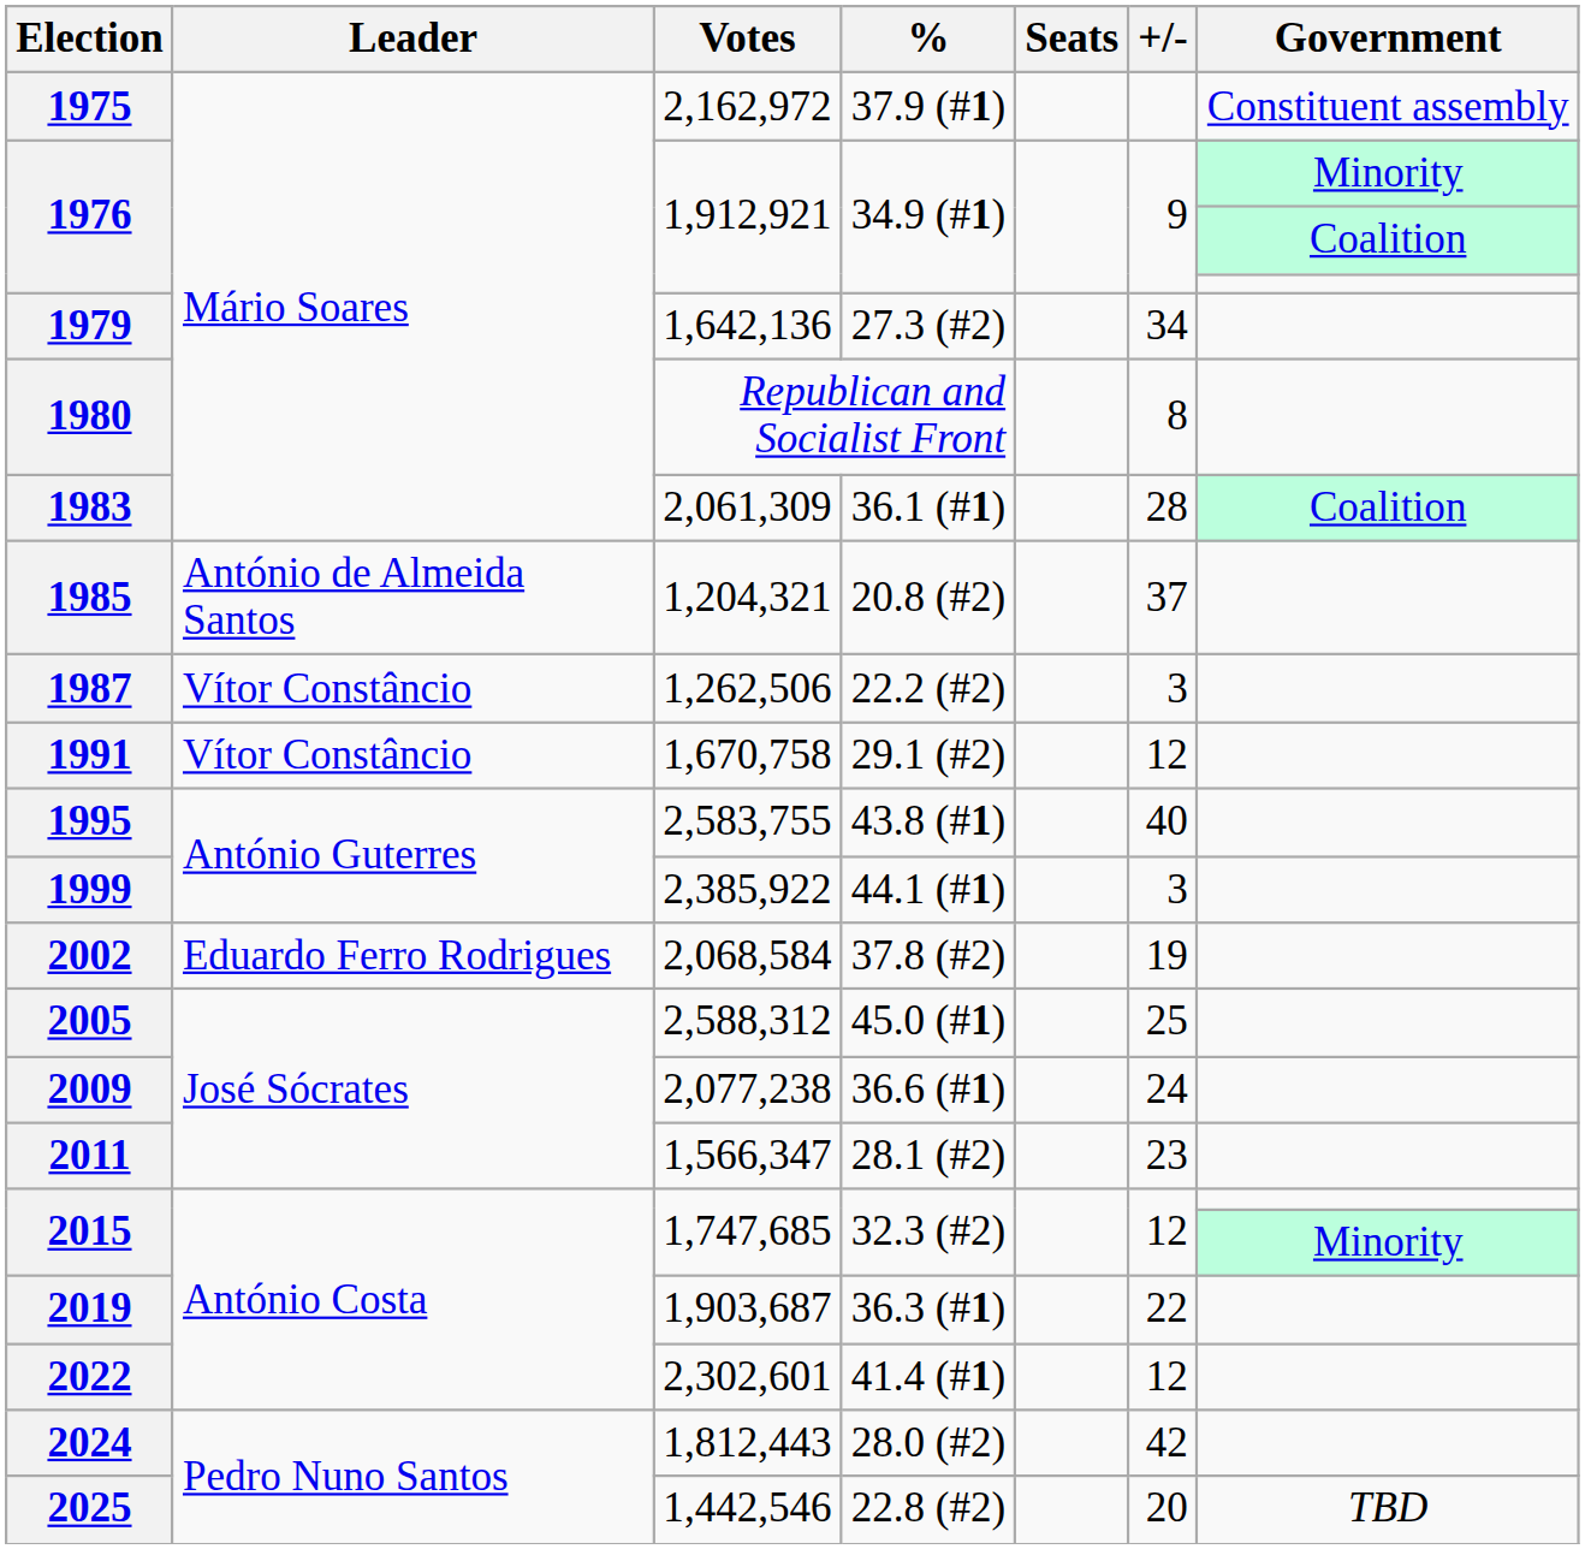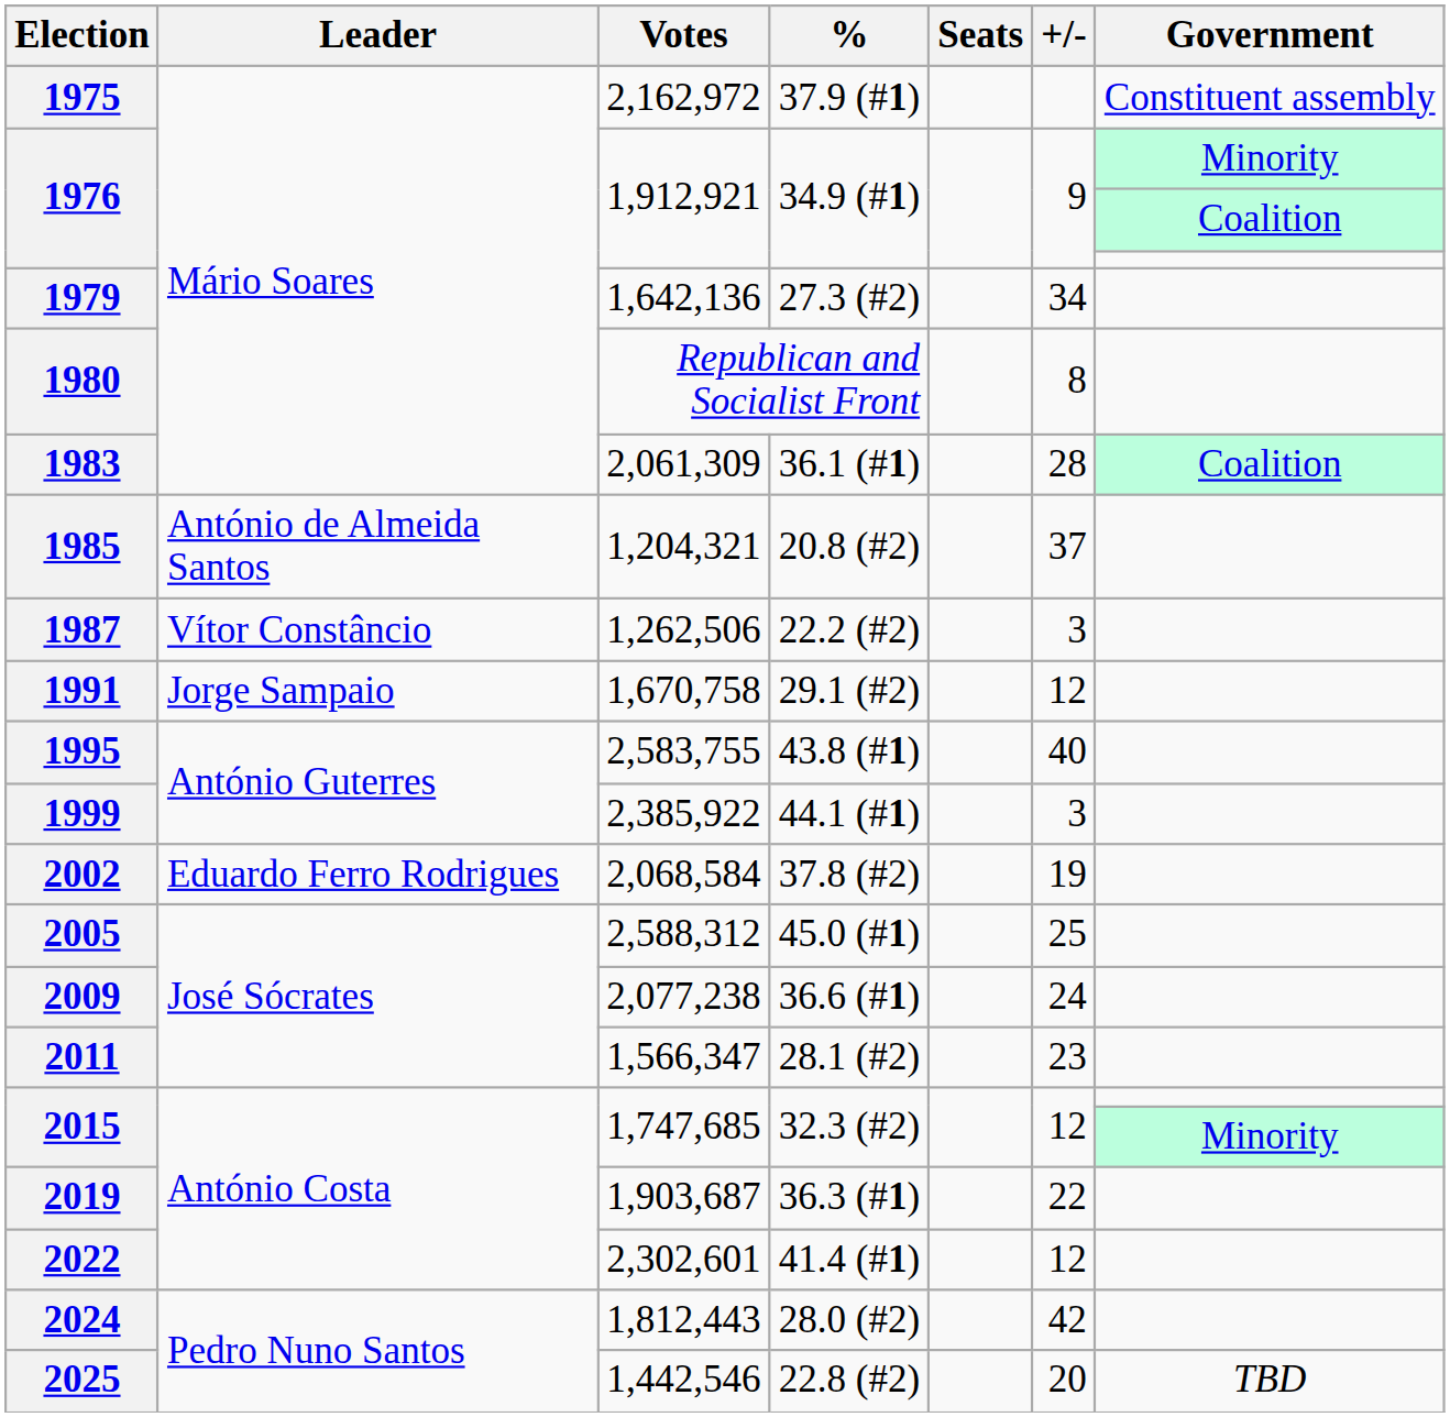 <table class="wikitable" style="text-align:right;">
 <tr>
 <th>Election</th>
 <th width="175px">Leader</th>
 <th>Votes</th>
 <th>%</th>
 <th>Seats</th>
 <th>+/-</th>
 <th>Government</th>
 </tr>
 <tr>
 <th><a href='#'>1975</a></th>
 <td rowspan="7" align=left><a href='#'>Mário Soares</a></td>
 <td>2,162,972</td>
 <td>37.9 (#<strong>1</strong>)</td>
 <td></td>
 <td></td>
 <td align=center><a href='#'>Constituent assembly</a></td>
 </tr>
 <tr>
 <th rowspan="3"><a href='#'>1976</a></th>
 <td rowspan="3">1,912,921</td>
 <td rowspan="3">34.9 (#<strong>1</strong>)</td>
 <td rowspan="3"></td>
 <td rowspan="3">9</td>
 <td style="background-color:#bbffdd" align="center"><a href='#'>Minority</a></td>
 </tr>
 <tr>
 <td style="background-color:#bbffdd" align="center"><a href='#'>Coalition</a></td>
 </tr>
 <tr>
 <td></td>
 </tr>
 <tr>
 <th><a href='#'>1979</a></th>
 <td>1,642,136</td>
 <td>27.3 (#2)</td>
 <td></td>
 <td>34</td>
 <td></td>
 </tr>
 <tr>
 <th><a href='#'>1980</a></th>
 <td colspan="2"><em><a href='#'>Republican and<br>Socialist Front</a></em></td>
 <td></td>
 <td>8</td>
 <td></td>
 </tr>
 <tr>
 <th><a href='#'>1983</a></th>
 <td>2,061,309</td>
 <td>36.1 (#<strong>1</strong>)</td>
 <td></td>
 <td>28</td>
 <td style="background-color:#bbffdd" align="center"><a href='#'>Coalition</a></td>
 </tr>
 <tr>
 <th><a href='#'>1985</a></th>
 <td align=left><a href='#'>António de Almeida Santos</a></td>
 <td>1,204,321</td>
 <td>20.8 (#2)</td>
 <td></td>
 <td>37</td>
 <td></td>
 </tr>
 <tr>
 <th><a href='#'>1987</a></th>
 <td align=left><a href='#'>Vítor Constâncio</a></td>
 <td>1,262,506</td>
 <td>22.2 (#2)</td>
 <td></td>
 <td>3</td>
 <td></td>
 </tr>
 <tr>
 <th><a href='#'>1991</a></th>
-<td align=left><a href='#'>Vítor Constâncio</a></td>
+<td align=left><a href='#'>Jorge Sampaio</a></td>
 <td>1,670,758</td>
 <td>29.1 (#2)</td>
 <td></td>
 <td>12</td>
 <td></td>
 </tr>
 <tr>
 <th><a href='#'>1995</a></th>
 <td rowspan="2" align=left><a href='#'>António Guterres</a></td>
 <td>2,583,755</td>
 <td>43.8 (#<strong>1</strong>)</td>
 <td></td>
 <td>40</td>
 <td></td>
 </tr>
 <tr>
 <th><a href='#'>1999</a></th>
 <td>2,385,922</td>
 <td>44.1 (#<strong>1</strong>)</td>
 <td></td>
 <td>3</td>
 <td></td>
 </tr>
 <tr>
 <th><a href='#'>2002</a></th>
 <td align=left><a href='#'>Eduardo Ferro Rodrigues</a></td>
 <td>2,068,584</td>
 <td>37.8 (#2)</td>
 <td></td>
 <td>19</td>
 <td></td>
 </tr>
 <tr>
 <th><a href='#'>2005</a></th>
 <td rowspan="3" align=left><a href='#'>José Sócrates</a></td>
 <td>2,588,312</td>
 <td>45.0 (#<strong>1</strong>)</td>
 <td></td>
 <td>25</td>
 <td></td>
 </tr>
 <tr>
 <th><a href='#'>2009</a></th>
 <td>2,077,238</td>
 <td>36.6 (#<strong>1</strong>)</td>
 <td></td>
 <td>24</td>
 <td></td>
 </tr>
 <tr>
 <th><a href='#'>2011</a></th>
 <td>1,566,347</td>
 <td>28.1 (#2)</td>
 <td></td>
 <td>23</td>
 <td></td>
 </tr>
 <tr>
 <th rowspan="2"><a href='#'>2015</a></th>
 <td rowspan="4" align=left><a href='#'>António Costa</a></td>
 <td rowspan="2">1,747,685</td>
 <td rowspan="2">32.3 (#2)</td>
 <td rowspan="2"></td>
 <td rowspan="2">12</td>
 <td></td>
 </tr>
 <tr>
 <td style="background-color:#bbffdd" align="center"><a href='#'>Minority</a></td>
 </tr>
 <tr>
 <th><a href='#'>2019</a></th>
 <td>1,903,687</td>
 <td>36.3 (#<strong>1</strong>)</td>
 <td></td>
 <td>22</td>
 <td></td>
 </tr>
 <tr>
 <th><a href='#'>2022</a></th>
 <td>2,302,601</td>
 <td>41.4 (#<strong>1</strong>)</td>
 <td></td>
 <td>12</td>
 <td></td>
 </tr>
 <tr>
 <th><a href='#'>2024</a></th>
 <td rowspan="2" align=left><a href='#'>Pedro Nuno Santos</a></td>
 <td>1,812,443</td>
 <td>28.0 (#2)</td>
 <td></td>
 <td>42</td>
 <td></td>
 </tr>
 <tr>
 <th><a href='#'>2025</a></th>
 <td>1,442,546</td>
 <td>22.8 (#2)</td>
 <td></td>
 <td>20</td>
 <td align="center"><em>TBD</em></td>
 </tr>
 </table>
